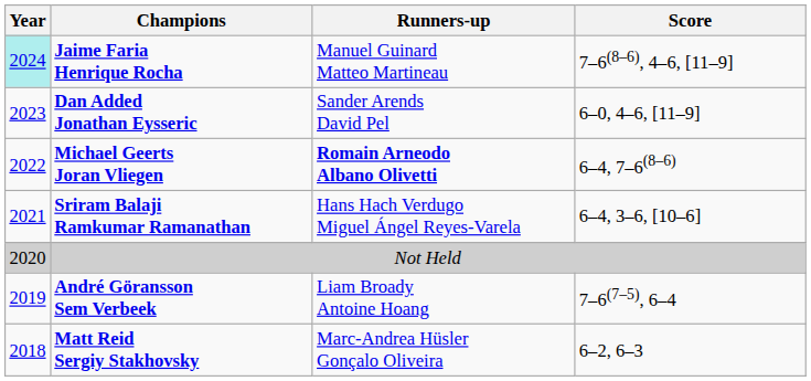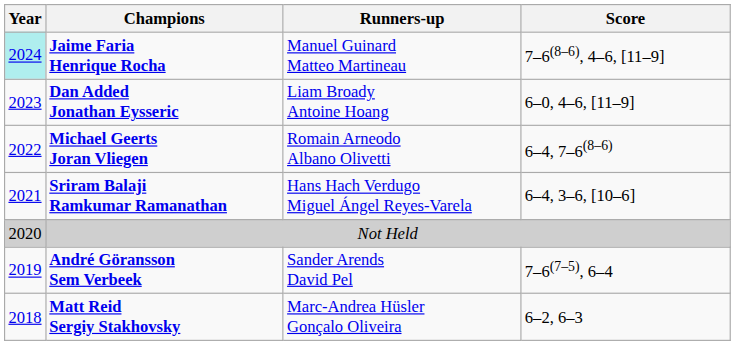 <table class="wikitable" style="font-size:90%">
 <tr>
 <th>Year</th>
 <th width="200">Champions</th>
 <th width="200">Runners-up</th>
 <th width="175">Score</th>
 </tr>
 <tr>
 <td style="background: paleturquoise;"><a href='#'>2024</a></td>
 <td> <strong><a href='#'>Jaime Faria</a></strong><br> <strong><a href='#'>Henrique Rocha</a></strong></td>
 <td> <a href='#'>Manuel Guinard</a><br> <a href='#'>Matteo Martineau</a></td>
 <td>7–6<sup>(8–6)</sup>, 4–6, [11–9]</td>
 </tr>
 <tr>
 <td><a href='#'>2023</a></td>
 <td> <strong><a href='#'>Dan Added</a></strong><br> <strong><a href='#'>Jonathan Eysseric</a></strong></td>
-<td> <a href='#'>Sander Arends</a><br> <a href='#'>David Pel</a></td>
+<td> <a href='#'>Liam Broady</a><br> <a href='#'>Antoine Hoang</a></td>
 <td>6–0, 4–6, [11–9]</td>
 </tr>
 <tr>
 <td><a href='#'>2022</a></td>
 <td> <strong><a href='#'>Michael Geerts</a></strong><br> <strong><a href='#'>Joran Vliegen</a></strong></td>
-<td><strong> <a href='#'>Romain Arneodo</a><br> <a href='#'>Albano Olivetti</a></strong></td>
+<td> <a href='#'>Romain Arneodo</a><br> <a href='#'>Albano Olivetti</a></td>
 <td>6–4, 7–6<sup>(8–6)</sup></td>
 </tr>
 <tr>
 <td><a href='#'>2021</a></td>
 <td> <strong><a href='#'>Sriram Balaji</a></strong><br> <strong><a href='#'>Ramkumar Ramanathan</a></strong></td>
 <td> <a href='#'>Hans Hach Verdugo</a><br> <a href='#'>Miguel Ángel Reyes-Varela</a></td>
 <td>6–4, 3–6, [10–6]</td>
 </tr>
 <tr>
 <td style="background:#cfcfcf">2020</td>
 <td colspan=3 align=center style="background:#cfcfcf"><em>Not Held</em></td>
 </tr>
 <tr>
 <td><a href='#'>2019</a></td>
 <td> <strong><a href='#'>André Göransson</a></strong><br> <strong><a href='#'>Sem Verbeek</a></strong></td>
-<td> <a href='#'>Liam Broady</a><br> <a href='#'>Antoine Hoang</a></td>
+<td> <a href='#'>Sander Arends</a><br> <a href='#'>David Pel</a></td>
 <td>7–6<sup>(7–5)</sup>, 6–4</td>
 </tr>
 <tr>
 <td><a href='#'>2018</a></td>
 <td> <strong><a href='#'>Matt Reid</a></strong><br> <strong><a href='#'>Sergiy Stakhovsky</a></strong></td>
 <td> <a href='#'>Marc-Andrea Hüsler</a><br> <a href='#'>Gonçalo Oliveira</a></td>
 <td>6–2, 6–3</td>
 </tr>
 </table>
